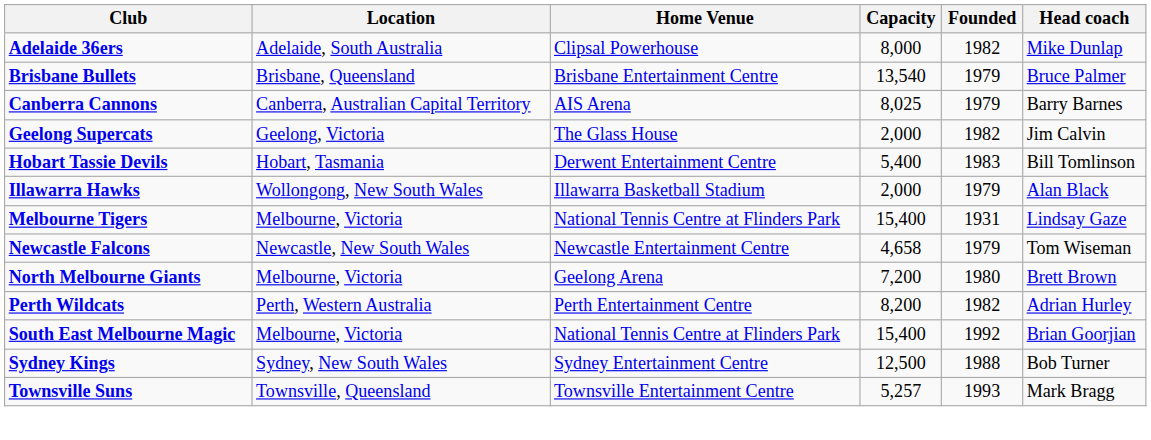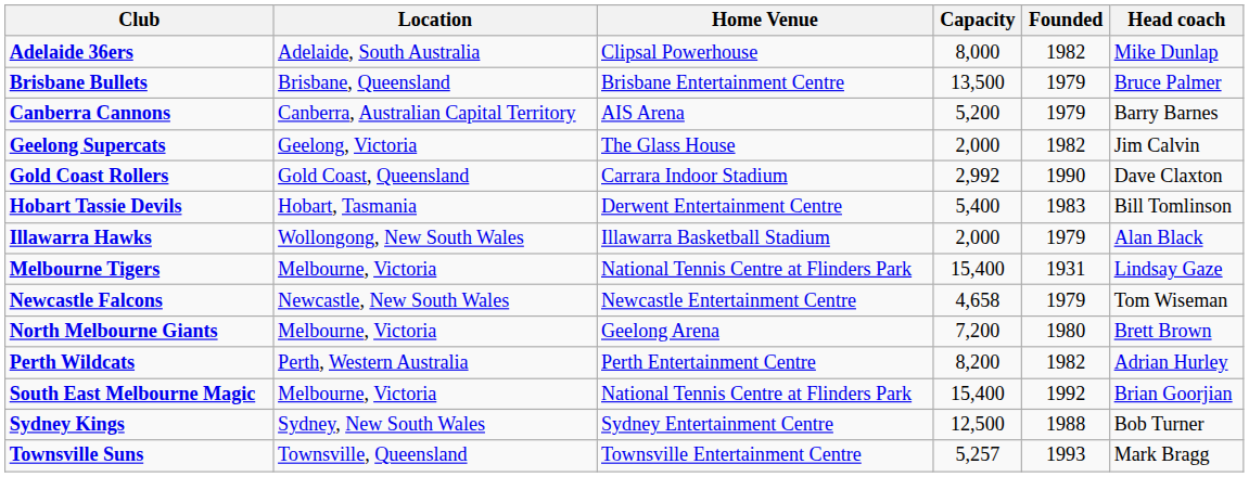 <table class="wikitable sortable" style="width:80%; text-align:left">
 <tr>
 <th>Club</th>
 <th>Location</th>
 <th>Home Venue</th>
 <th>Capacity</th>
 <th>Founded</th>
 <th>Head coach</th>
 </tr>
 <tr>
 <td><strong><a href='#'>Adelaide 36ers</a></strong></td>
 <td> <a href='#'>Adelaide</a>, <a href='#'>South Australia</a></td>
 <td><a href='#'>Clipsal Powerhouse</a></td>
 <td align=center>8,000</td>
 <td align=center>1982</td>
 <td> <a href='#'>Mike Dunlap</a></td>
 </tr>
 <tr>
 <td><strong><a href='#'>Brisbane Bullets</a></strong></td>
 <td> <a href='#'>Brisbane</a>, <a href='#'>Queensland</a></td>
 <td><a href='#'>Brisbane Entertainment Centre</a></td>
-<td align=center>13,540</td>
+<td align=center>13,500</td>
 <td align=center>1979</td>
 <td> <a href='#'>Bruce Palmer</a></td>
 </tr>
 <tr>
 <td><strong><a href='#'>Canberra Cannons</a></strong></td>
 <td> <a href='#'>Canberra</a>, <a href='#'>Australian Capital Territory</a></td>
 <td><a href='#'>AIS Arena</a></td>
-<td align=center>8,025</td>
+<td align=center>5,200</td>
 <td align=center>1979</td>
 <td> Barry Barnes</td>
 </tr>
 <tr>
 <td><strong><a href='#'>Geelong Supercats</a></strong></td>
 <td> <a href='#'>Geelong</a>, <a href='#'>Victoria</a></td>
 <td><a href='#'>The Glass House</a></td>
 <td align=center>2,000</td>
 <td align=center>1982</td>
 <td> Jim Calvin</td>
+</tr>
+<tr>
+<td><strong><a href='#'>Gold Coast Rollers</a></strong></td>
+<td> <a href='#'>Gold Coast</a>, <a href='#'>Queensland</a></td>
+<td><a href='#'>Carrara Indoor Stadium</a></td>
+<td align=center>2,992</td>
+<td align=center>1990</td>
+<td> Dave Claxton</td>
 </tr>
 <tr>
 <td><strong><a href='#'>Hobart Tassie Devils</a></strong></td>
 <td> <a href='#'>Hobart</a>, <a href='#'>Tasmania</a></td>
 <td><a href='#'>Derwent Entertainment Centre</a></td>
 <td align=center>5,400</td>
 <td align=center>1983</td>
 <td> Bill Tomlinson</td>
 </tr>
 <tr>
 <td><strong><a href='#'>Illawarra Hawks</a></strong></td>
 <td> <a href='#'>Wollongong</a>, <a href='#'>New South Wales</a></td>
 <td><a href='#'>Illawarra Basketball Stadium</a></td>
 <td align=center>2,000</td>
 <td align=center>1979</td>
 <td> <a href='#'>Alan Black</a></td>
 </tr>
 <tr>
 <td><strong><a href='#'>Melbourne Tigers</a></strong></td>
 <td> <a href='#'>Melbourne</a>, <a href='#'>Victoria</a></td>
 <td><a href='#'>National Tennis Centre at Flinders Park</a></td>
 <td align=center>15,400</td>
 <td align=center>1931</td>
 <td> <a href='#'>Lindsay Gaze</a></td>
 </tr>
 <tr>
 <td><strong><a href='#'>Newcastle Falcons</a></strong></td>
 <td> <a href='#'>Newcastle</a>, <a href='#'>New South Wales</a></td>
 <td><a href='#'>Newcastle Entertainment Centre</a></td>
 <td align=center>4,658</td>
 <td align=center>1979</td>
 <td> Tom Wiseman</td>
 </tr>
 <tr>
 <td><strong><a href='#'>North Melbourne Giants</a></strong></td>
 <td> <a href='#'>Melbourne</a>, <a href='#'>Victoria</a></td>
 <td><a href='#'>Geelong Arena</a></td>
 <td align=center>7,200</td>
 <td align=center>1980</td>
 <td> <a href='#'>Brett Brown</a></td>
 </tr>
 <tr>
 <td><strong><a href='#'>Perth Wildcats</a></strong></td>
 <td> <a href='#'>Perth</a>, <a href='#'>Western Australia</a></td>
 <td><a href='#'>Perth Entertainment Centre</a></td>
 <td align=center>8,200</td>
 <td align=center>1982</td>
 <td> <a href='#'>Adrian Hurley</a></td>
 </tr>
 <tr>
 <td><strong><a href='#'>South East Melbourne Magic</a></strong></td>
 <td> <a href='#'>Melbourne</a>, <a href='#'>Victoria</a></td>
 <td><a href='#'>National Tennis Centre at Flinders Park</a></td>
 <td align=center>15,400</td>
 <td align=center>1992</td>
 <td> <a href='#'>Brian Goorjian</a></td>
 </tr>
 <tr>
 <td><strong><a href='#'>Sydney Kings</a></strong></td>
 <td> <a href='#'>Sydney</a>, <a href='#'>New South Wales</a></td>
 <td><a href='#'>Sydney Entertainment Centre</a></td>
 <td align=center>12,500</td>
 <td align=center>1988</td>
 <td> Bob Turner</td>
 </tr>
 <tr>
 <td><strong><a href='#'>Townsville Suns</a></strong></td>
 <td> <a href='#'>Townsville</a>, <a href='#'>Queensland</a></td>
 <td><a href='#'>Townsville Entertainment Centre</a></td>
 <td align=center>5,257</td>
 <td align=center>1993</td>
 <td> Mark Bragg</td>
 </tr>
 </table>
